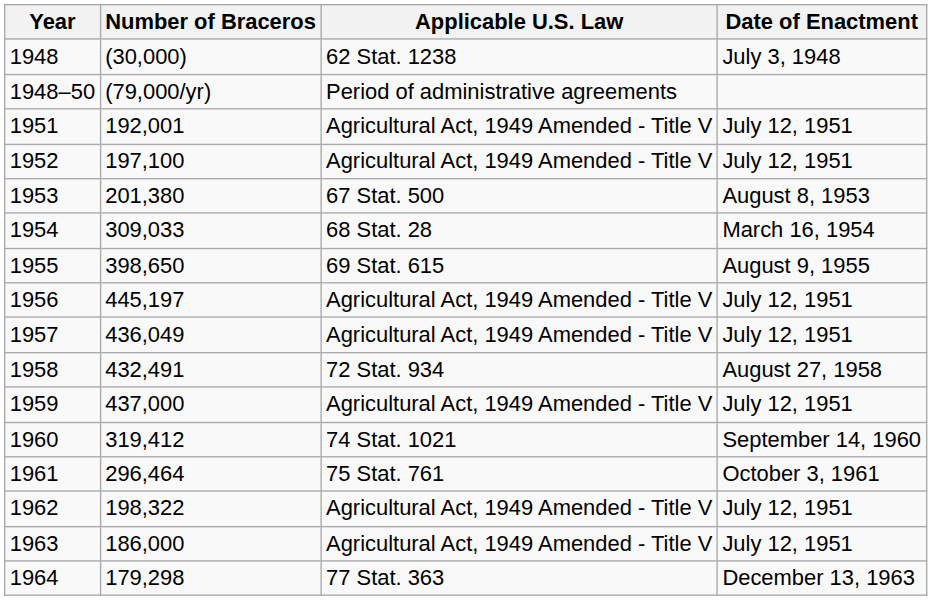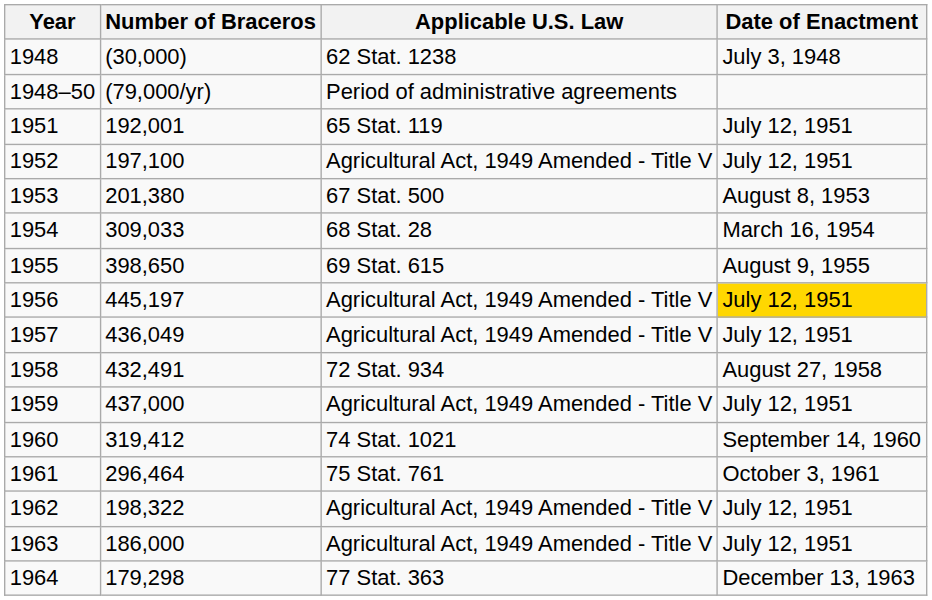 <table class="wikitable">
 <tr>
 <th>Year</th>
 <th>Number of Braceros</th>
 <th>Applicable U.S. Law</th>
 <th>Date of Enactment</th>
 </tr>
 <tr>
 <td>1948</td>
 <td>(30,000)</td>
 <td>62 Stat. 1238</td>
 <td>July 3, 1948</td>
 </tr>
 <tr>
 <td>1948–50</td>
 <td>(79,000/yr)</td>
 <td>Period of administrative agreements</td>
 <td></td>
 </tr>
 <tr>
 <td>1951</td>
 <td>192,001</td>
-<td>Agricultural Act, 1949 Amended - Title V</td>
+<td>65 Stat. 119</td>
 <td>July 12, 1951</td>
 </tr>
 <tr>
 <td>1952</td>
 <td>197,100</td>
 <td>Agricultural Act, 1949 Amended - Title V</td>
 <td>July 12, 1951</td>
 </tr>
 <tr>
 <td>1953</td>
 <td>201,380</td>
 <td>67 Stat. 500</td>
 <td>August 8, 1953</td>
 </tr>
 <tr>
 <td>1954</td>
 <td>309,033</td>
 <td>68 Stat. 28</td>
 <td>March 16, 1954</td>
 </tr>
 <tr>
 <td>1955</td>
 <td>398,650</td>
 <td>69 Stat. 615</td>
 <td>August 9, 1955</td>
 </tr>
 <tr>
 <td>1956</td>
 <td>445,197</td>
 <td>Agricultural Act, 1949 Amended - Title V</td>
-<td>July 12, 1951</td>
+<td style="background: gold;">July 12, 1951</td>
 </tr>
 <tr>
 <td>1957</td>
 <td>436,049</td>
 <td>Agricultural Act, 1949 Amended - Title V</td>
 <td>July 12, 1951</td>
 </tr>
 <tr>
 <td>1958</td>
 <td>432,491</td>
 <td>72 Stat. 934</td>
 <td>August 27, 1958</td>
 </tr>
 <tr>
 <td>1959</td>
 <td>437,000</td>
 <td>Agricultural Act, 1949 Amended - Title V</td>
 <td>July 12, 1951</td>
 </tr>
 <tr>
 <td>1960</td>
 <td>319,412</td>
 <td>74 Stat. 1021</td>
 <td>September 14, 1960</td>
 </tr>
 <tr>
 <td>1961</td>
 <td>296,464</td>
 <td>75 Stat. 761</td>
 <td>October 3, 1961</td>
 </tr>
 <tr>
 <td>1962</td>
 <td>198,322</td>
 <td>Agricultural Act, 1949 Amended - Title V</td>
 <td>July 12, 1951</td>
 </tr>
 <tr>
 <td>1963</td>
 <td>186,000</td>
 <td>Agricultural Act, 1949 Amended - Title V</td>
 <td>July 12, 1951</td>
 </tr>
 <tr>
 <td>1964</td>
 <td>179,298</td>
 <td>77 Stat. 363</td>
 <td>December 13, 1963</td>
 </tr>
 </table>
